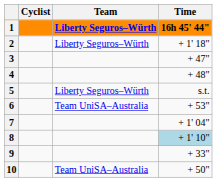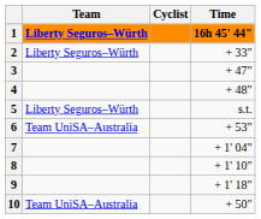 <table class="wikitable">
 <tr>
 <th></th>
+<th>Team</th>
 <th>Cyclist</th>
-<th>Team</th>
 <th>Time</th>
 </tr>
 <tr style="background:#ff8c00;">
 <th>1</th>
+<td><strong><a href='#'>Liberty Seguros–Würth</a></strong></td>
 <td><strong></strong></td>
-<td><strong><a href='#'>Liberty Seguros–Würth</a></strong></td>
 <td align="right"><strong>16h 45' 44"</strong></td>
 </tr>
 <tr>
 <th>2</th>
+<td><a href='#'>Liberty Seguros–Würth</a></td>
 <td></td>
-<td><a href='#'>Liberty Seguros–Würth</a></td>
-<td align="right">+ 1' 18"</td>
+<td align="right">+ 33"</td>
 </tr>
 <tr>
 <th>3</th>
 <td></td>
 <td></td>
 <td align="right">+ 47"</td>
 </tr>
 <tr>
 <th>4</th>
 <td></td>
 <td></td>
 <td align="right">+ 48"</td>
 </tr>
 <tr>
 <th>5</th>
+<td><a href='#'>Liberty Seguros–Würth</a></td>
 <td></td>
-<td><a href='#'>Liberty Seguros–Würth</a></td>
 <td align="right">s.t.</td>
 </tr>
 <tr>
 <th>6</th>
+<td><a href='#'>Team UniSA–Australia</a></td>
 <td></td>
-<td><a href='#'>Team UniSA–Australia</a></td>
 <td align="right">+ 53"</td>
 </tr>
 <tr>
 <th>7</th>
 <td></td>
 <td></td>
 <td align="right">+ 1' 04"</td>
 </tr>
 <tr>
 <th>8</th>
 <td></td>
 <td></td>
-<td align="right" style="background: lightblue;">+ 1' 10"</td>
+<td align="right">+ 1' 10"</td>
 </tr>
 <tr>
 <th>9</th>
 <td></td>
 <td></td>
-<td align="right">+ 33"</td>
+<td align="right">+ 1' 18"</td>
 </tr>
 <tr>
 <th>10</th>
+<td><a href='#'>Team UniSA–Australia</a></td>
 <td></td>
-<td><a href='#'>Team UniSA–Australia</a></td>
 <td align="right">+ 50"</td>
 </tr>
 </table>
